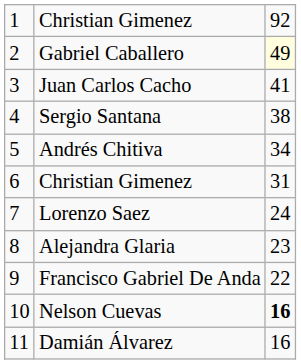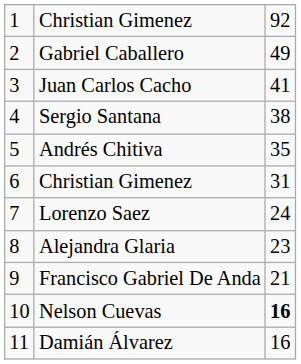 <table class="wikitable" border="1">
 <tr>
 <td>1</td>
 <td>Christian Gimenez</td>
 <td>92</td>
 </tr>
 <tr>
 <td>2</td>
 <td>Gabriel Caballero</td>
-<td style="background: lightyellow;">49</td>
+<td>49</td>
 </tr>
 <tr>
 <td>3</td>
 <td>Juan Carlos Cacho</td>
 <td>41</td>
 </tr>
 <tr>
 <td>4</td>
 <td>Sergio Santana</td>
 <td>38</td>
 </tr>
 <tr>
 <td>5</td>
 <td>Andrés Chitiva</td>
-<td>34</td>
+<td>35</td>
 </tr>
 <tr>
 <td>6</td>
 <td>Christian Gimenez</td>
 <td>31</td>
 </tr>
 <tr>
 <td>7</td>
 <td>Lorenzo Saez</td>
 <td>24</td>
 </tr>
 <tr>
 <td>8</td>
 <td>Alejandra Glaria</td>
 <td>23</td>
 </tr>
 <tr>
 <td>9</td>
 <td>Francisco Gabriel De Anda</td>
-<td>22</td>
+<td>21</td>
 </tr>
 <tr>
 <td>10</td>
 <td>Nelson Cuevas</td>
 <td><strong>16</strong></td>
 </tr>
 <tr>
 <td>11</td>
 <td>Damián Álvarez</td>
 <td>16</td>
 </tr>
 </table>
